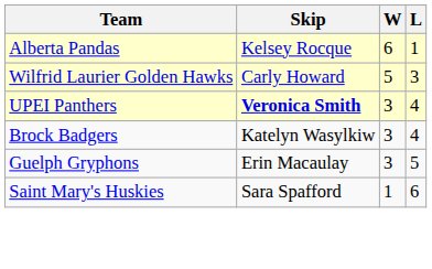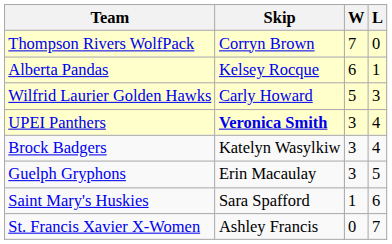 <table class=wikitable>
 <tr>
 <th>Team</th>
 <th>Skip</th>
 <th>W</th>
 <th>L</th>
+</tr>
+<tr bgcolor=#ffffcc>
+<td> <a href='#'>Thompson Rivers WolfPack</a></td>
+<td><a href='#'>Corryn Brown</a></td>
+<td>7</td>
+<td>0</td>
 </tr>
 <tr bgcolor=#ffffcc>
 <td> <a href='#'>Alberta Pandas</a></td>
 <td><a href='#'>Kelsey Rocque</a></td>
 <td>6</td>
 <td>1</td>
 </tr>
 <tr bgcolor=#ffffcc>
 <td> <a href='#'>Wilfrid Laurier Golden Hawks</a></td>
 <td><a href='#'>Carly Howard</a></td>
 <td>5</td>
 <td>3</td>
 </tr>
 <tr bgcolor=#ffffcc>
 <td> <a href='#'>UPEI Panthers</a></td>
 <td><strong><a href='#'>Veronica Smith</a></strong></td>
 <td>3</td>
 <td>4</td>
 </tr>
 <tr>
 <td> <a href='#'>Brock Badgers</a></td>
 <td>Katelyn Wasylkiw</td>
 <td>3</td>
 <td>4</td>
 </tr>
 <tr>
 <td> <a href='#'>Guelph Gryphons</a></td>
 <td>Erin Macaulay</td>
 <td>3</td>
 <td>5</td>
 </tr>
 <tr>
 <td> <a href='#'>Saint Mary's Huskies</a></td>
 <td>Sara Spafford</td>
 <td>1</td>
 <td>6</td>
 </tr>
+<tr>
+<td> <a href='#'>St. Francis Xavier X-Women</a></td>
+<td>Ashley Francis</td>
+<td>0</td>
+<td>7</td>
+</tr>
 </table>
